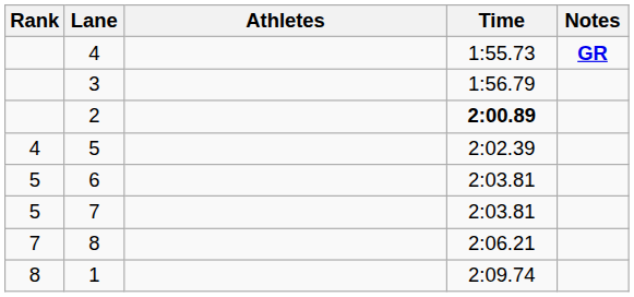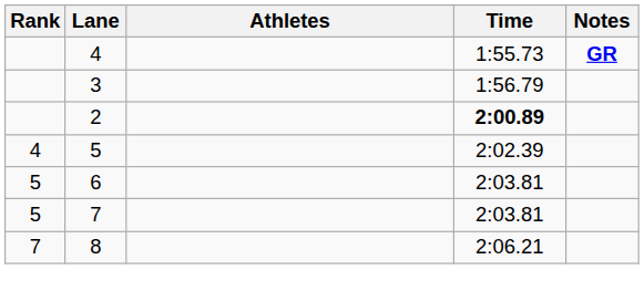 <table class="wikitable sortable" style="text-align:center;">
 <tr>
 <th width=40>Rank</th>
 <th width=40>Lane</th>
 <th width=250>Athletes</th>
 <th width=80>Time</th>
 <th width=50>Notes</th>
 </tr>
 <tr>
 <td></td>
 <td>4</td>
 <td align=left></td>
 <td>1:55.73</td>
 <td><strong><a href='#'>GR</a></strong></td>
 </tr>
 <tr>
 <td></td>
 <td>3</td>
 <td align=left></td>
 <td>1:56.79</td>
 <td></td>
 </tr>
 <tr>
 <td></td>
 <td>2</td>
 <td align=left></td>
 <td><strong>2:00.89</strong></td>
 <td></td>
 </tr>
 <tr>
 <td>4</td>
 <td>5</td>
 <td align=left></td>
 <td>2:02.39</td>
 <td></td>
 </tr>
 <tr>
 <td>5</td>
 <td>6</td>
 <td align=left></td>
 <td>2:03.81</td>
 <td></td>
 </tr>
 <tr>
 <td>5</td>
 <td>7</td>
 <td align=left></td>
 <td>2:03.81</td>
 <td></td>
 </tr>
 <tr>
 <td>7</td>
 <td>8</td>
 <td align=left></td>
 <td>2:06.21</td>
 <td></td>
 </tr>
-<tr>
-<td>8</td>
-<td>1</td>
-<td align=left></td>
-<td>2:09.74</td>
-<td></td>
-</tr>
 </table>
